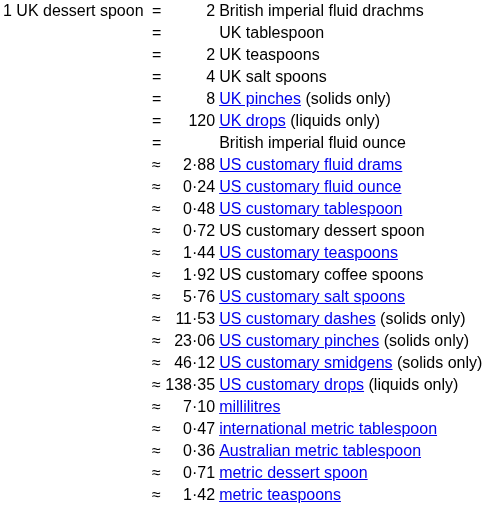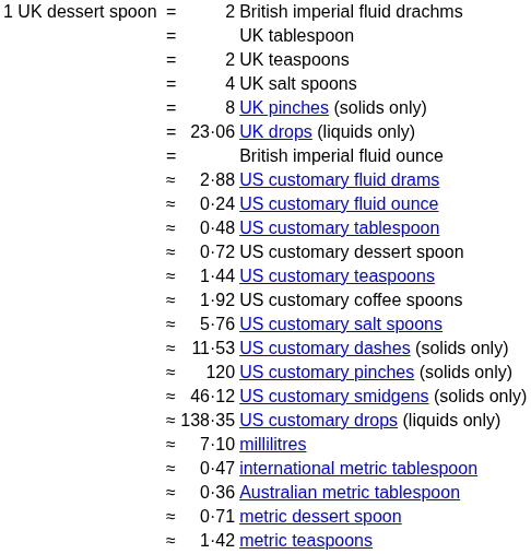 <table>
 <tr>
 <td>1 UK dessert spoon </td>
 <td>=</td>
 <td align=right>2</td>
 <td>British imperial fluid drachms</td>
 </tr>
 <tr>
 <td></td>
 <td>=</td>
 <td align=right></td>
 <td>UK tablespoon</td>
 </tr>
 <tr>
 <td></td>
 <td>=</td>
 <td align=right>2</td>
 <td>UK teaspoons</td>
 </tr>
 <tr>
 <td></td>
 <td>=</td>
 <td align=right>4</td>
 <td>UK salt spoons</td>
 </tr>
 <tr>
 <td></td>
 <td>=</td>
 <td align=right>8</td>
 <td><a href='#'>UK pinches</a> (solids only)</td>
 </tr>
 <tr>
 <td></td>
 <td>=</td>
-<td align=right>120</td>
+<td align=right>23·06</td>
 <td><a href='#'>UK drops</a> (liquids only)</td>
 </tr>
 <tr>
 <td></td>
 <td>=</td>
 <td align=right></td>
 <td>British imperial fluid ounce</td>
 </tr>
 <tr>
 <td></td>
 <td>≈</td>
 <td align=right>2·88</td>
 <td><a href='#'>US customary fluid drams</a></td>
 </tr>
 <tr>
 <td></td>
 <td>≈</td>
 <td align=right>0·24</td>
 <td><a href='#'>US customary fluid ounce</a></td>
 </tr>
 <tr>
 <td></td>
 <td>≈</td>
 <td align=right>0·48</td>
 <td><a href='#'>US customary tablespoon</a></td>
 </tr>
 <tr>
 <td></td>
 <td>≈</td>
 <td align=right>0·72</td>
 <td>US customary dessert spoon</td>
 </tr>
 <tr>
 <td></td>
 <td>≈</td>
 <td align=right>1·44</td>
 <td><a href='#'>US customary teaspoons</a></td>
 </tr>
 <tr>
 <td></td>
 <td>≈</td>
 <td align=right>1·92</td>
 <td>US customary coffee spoons</td>
 </tr>
 <tr>
 <td></td>
 <td>≈</td>
 <td align=right>5·76</td>
 <td><a href='#'>US customary salt spoons</a></td>
 </tr>
 <tr>
 <td></td>
 <td>≈</td>
 <td align=right>11·53</td>
 <td><a href='#'>US customary dashes</a> (solids only)</td>
 </tr>
 <tr>
 <td></td>
 <td>≈</td>
-<td align=right>23·06</td>
+<td align=right>120</td>
 <td><a href='#'>US customary pinches</a> (solids only)</td>
 </tr>
 <tr>
 <td></td>
 <td>≈</td>
 <td align=right>46·12</td>
 <td><a href='#'>US customary smidgens</a> (solids only)</td>
 </tr>
 <tr>
 <td></td>
 <td>≈</td>
 <td align=right>138·35</td>
 <td><a href='#'>US customary drops</a> (liquids only)</td>
 </tr>
 <tr>
 <td></td>
 <td>≈</td>
 <td align=right>7·10</td>
 <td><a href='#'>millilitres</a></td>
 </tr>
 <tr>
 <td></td>
 <td>≈</td>
 <td align=right>0·47</td>
 <td><a href='#'>international metric tablespoon</a></td>
 </tr>
 <tr>
 <td></td>
 <td>≈</td>
 <td align=right>0·36</td>
 <td><a href='#'>Australian metric tablespoon</a></td>
 </tr>
 <tr>
 <td></td>
 <td>≈</td>
 <td align=right>0·71</td>
 <td><a href='#'>metric dessert spoon</a></td>
 </tr>
 <tr>
 <td></td>
 <td>≈</td>
 <td align=right>1·42</td>
 <td><a href='#'>metric teaspoons</a></td>
 </tr>
 </table>
